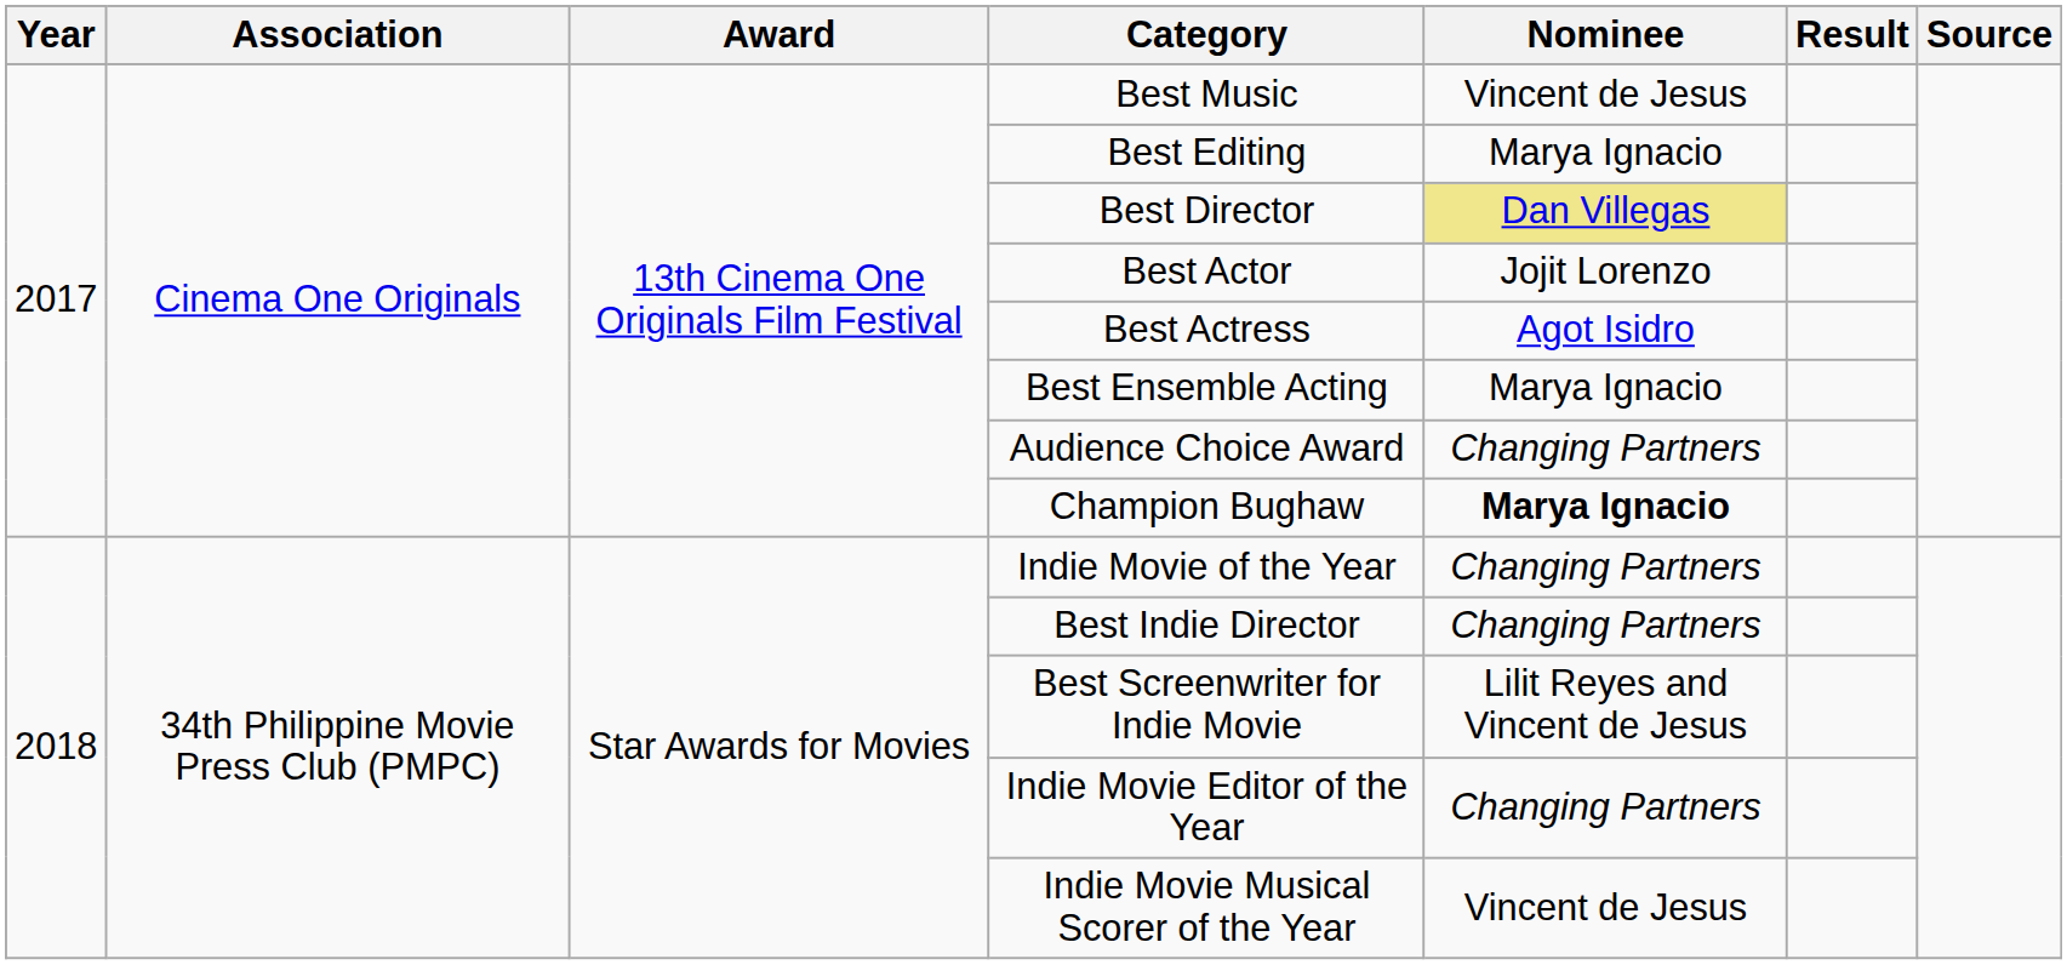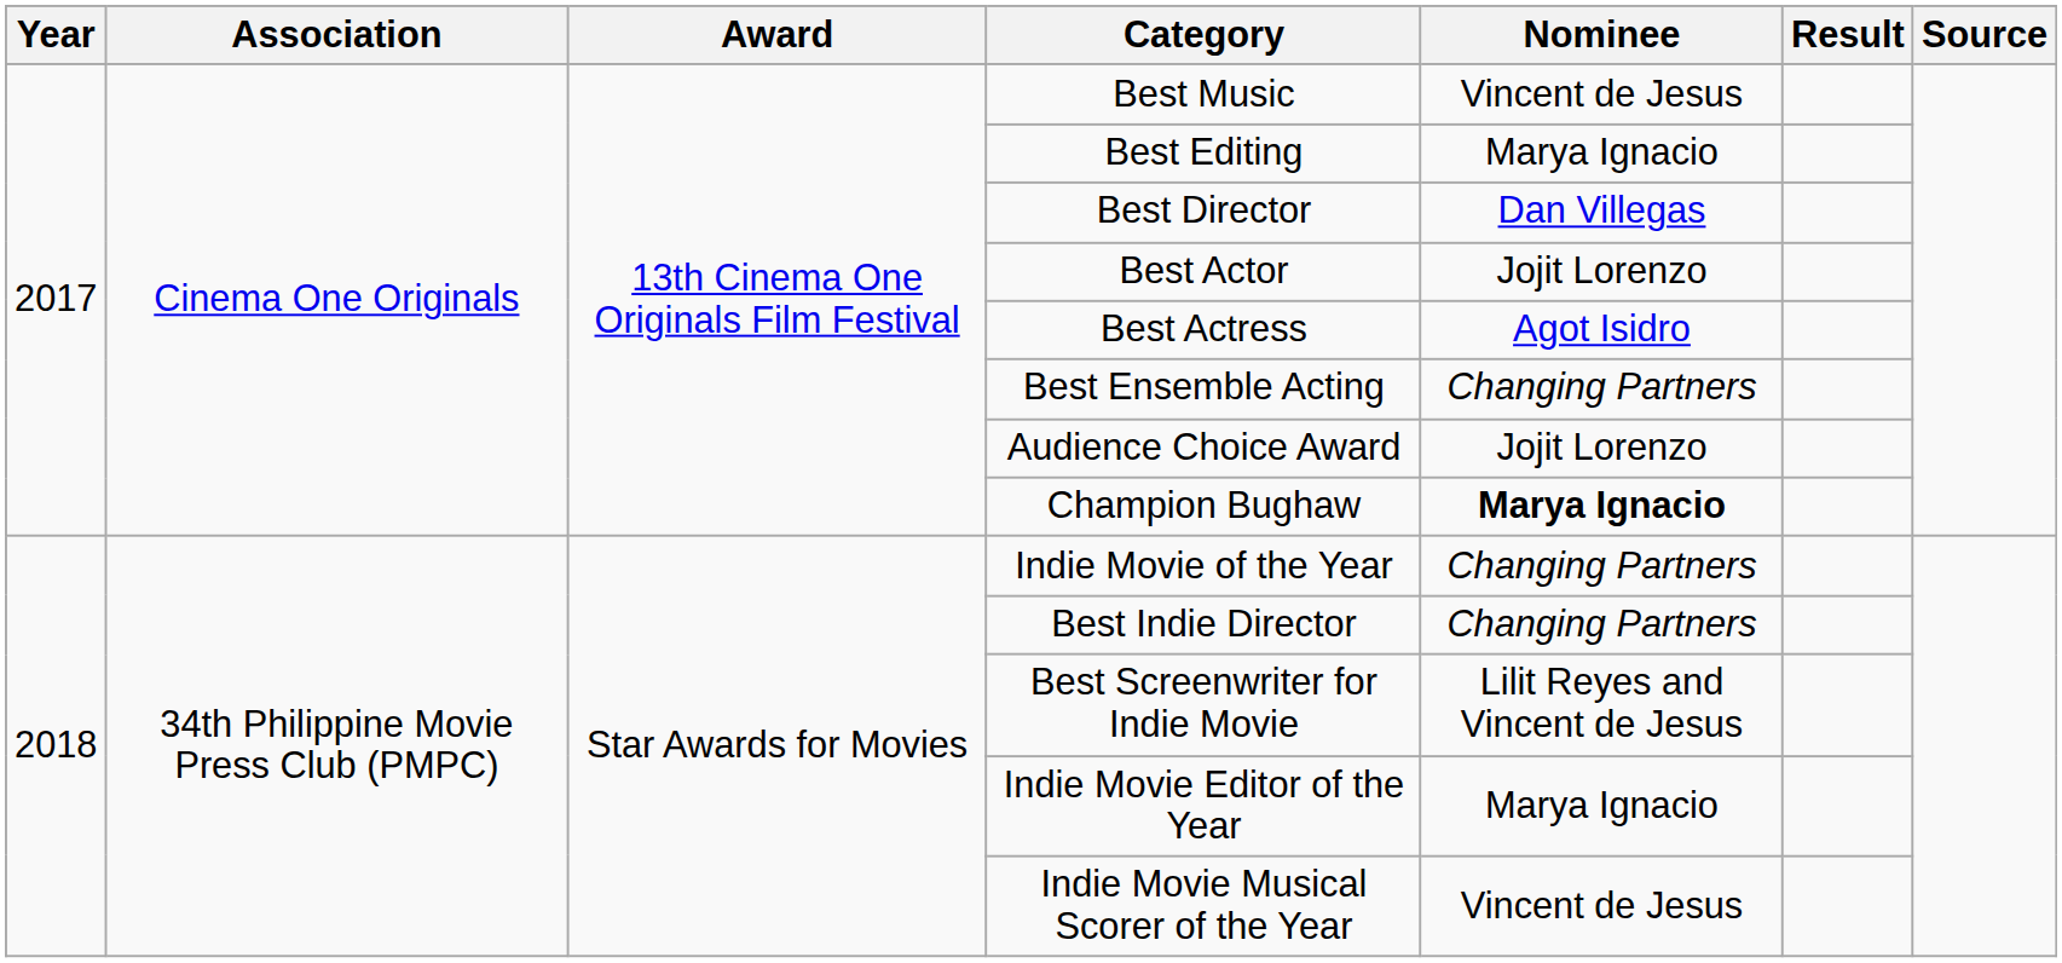 <table class="wikitable" style="text-align:center; font-size:100%; line-height:18px;"  width="100%">
 <tr>
 <th>Year</th>
 <th>Association</th>
 <th>Award</th>
 <th>Category</th>
 <th>Nominee</th>
 <th>Result</th>
 <th>Source</th>
 </tr>
 <tr>
 <td rowspan="8">2017</td>
 <td rowspan="8"><a href='#'>Cinema One Originals</a></td>
 <td rowspan="8"><a href='#'>13th Cinema One Originals Film Festival</a></td>
 <td>Best Music</td>
 <td>Vincent de Jesus</td>
 <td></td>
 <td rowspan="8"></td>
 </tr>
 <tr>
 <td>Best Editing</td>
 <td>Marya Ignacio</td>
 <td></td>
 </tr>
 <tr>
 <td>Best Director</td>
-<td style="background: khaki;"><a href='#'>Dan Villegas</a></td>
+<td><a href='#'>Dan Villegas</a></td>
 <td></td>
 </tr>
 <tr>
 <td>Best Actor</td>
 <td>Jojit Lorenzo</td>
 <td></td>
 </tr>
 <tr>
 <td>Best Actress</td>
 <td><a href='#'>Agot Isidro</a></td>
 <td></td>
 </tr>
 <tr>
 <td>Best Ensemble Acting</td>
-<td>Marya Ignacio</td>
+<td><em>Changing Partners</em></td>
 <td></td>
 </tr>
 <tr>
 <td>Audience Choice Award</td>
-<td><em>Changing Partners</em></td>
+<td>Jojit Lorenzo</td>
 <td></td>
 </tr>
 <tr>
 <td>Champion Bughaw</td>
 <td><strong>Marya Ignacio</strong></td>
 <td></td>
 </tr>
 <tr>
 <td rowspan="5">2018</td>
 <td rowspan="5">34th Philippine Movie Press Club (PMPC)</td>
 <td rowspan="5">Star Awards for Movies</td>
 <td>Indie Movie of the Year</td>
 <td><em>Changing Partners</em></td>
 <td></td>
 <td rowspan="5"></td>
 </tr>
 <tr>
 <td>Best Indie Director</td>
 <td><em>Changing Partners</em></td>
 <td></td>
 </tr>
 <tr>
 <td>Best Screenwriter for Indie Movie</td>
 <td>Lilit Reyes and Vincent de Jesus</td>
 <td></td>
 </tr>
 <tr>
 <td>Indie Movie Editor of the Year</td>
-<td><em>Changing Partners</em></td>
+<td>Marya Ignacio</td>
 <td></td>
 </tr>
 <tr>
 <td>Indie Movie Musical Scorer of the Year</td>
 <td>Vincent de Jesus</td>
 <td></td>
 </tr>
 </table>
